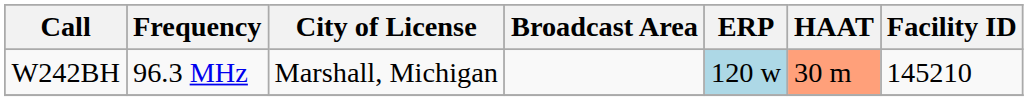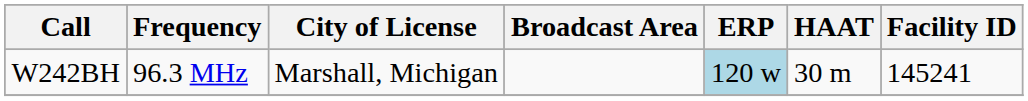 <table class="wikitable">
 <tr>
 <th>Call</th>
 <th>Frequency</th>
 <th>City of License</th>
 <th>Broadcast Area</th>
 <th>ERP</th>
 <th>HAAT</th>
 <th>Facility ID</th>
 </tr>
 <tr>
 <td>W242BH</td>
 <td>96.3 <a href='#'>MHz</a></td>
 <td>Marshall, Michigan</td>
 <td></td>
 <td style="background: lightblue;">120 w</td>
-<td style="background: lightsalmon;">30 m</td>
-<td>145210</td>
+<td>30 m</td>
+<td>145241</td>
 </tr>
 <tr>
 </tr>
 </table>
